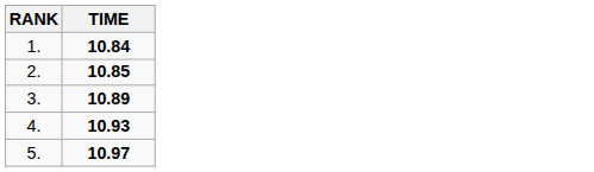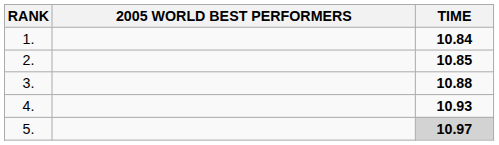 <table class="wikitable" style="font-size: 90%;">
 <tr>
 <th>RANK</th>
+<th align="center" style="width: 25em">2005 WORLD BEST PERFORMERS</th>
 <th align="center" style="width: 5em">TIME</th>
 </tr>
 <tr>
 <td align="center">1.</td>
+<td></td>
 <td align="center"><strong>10.84</strong></td>
 </tr>
 <tr>
 <td align="center">2.</td>
+<td></td>
 <td align="center"><strong>10.85</strong></td>
 </tr>
 <tr>
 <td align="center">3.</td>
-<td align="center"><strong>10.89</strong></td>
+<td></td>
+<td align="center"><strong>10.88</strong></td>
 </tr>
 <tr>
 <td align="center">4.</td>
+<td></td>
 <td align="center"><strong>10.93</strong></td>
 </tr>
 <tr>
 <td align="center">5.</td>
-<td align="center"><strong>10.97</strong></td>
+<td></td>
+<td align="center" style="background: lightgrey;"><strong>10.97</strong></td>
 </tr>
 </table>
